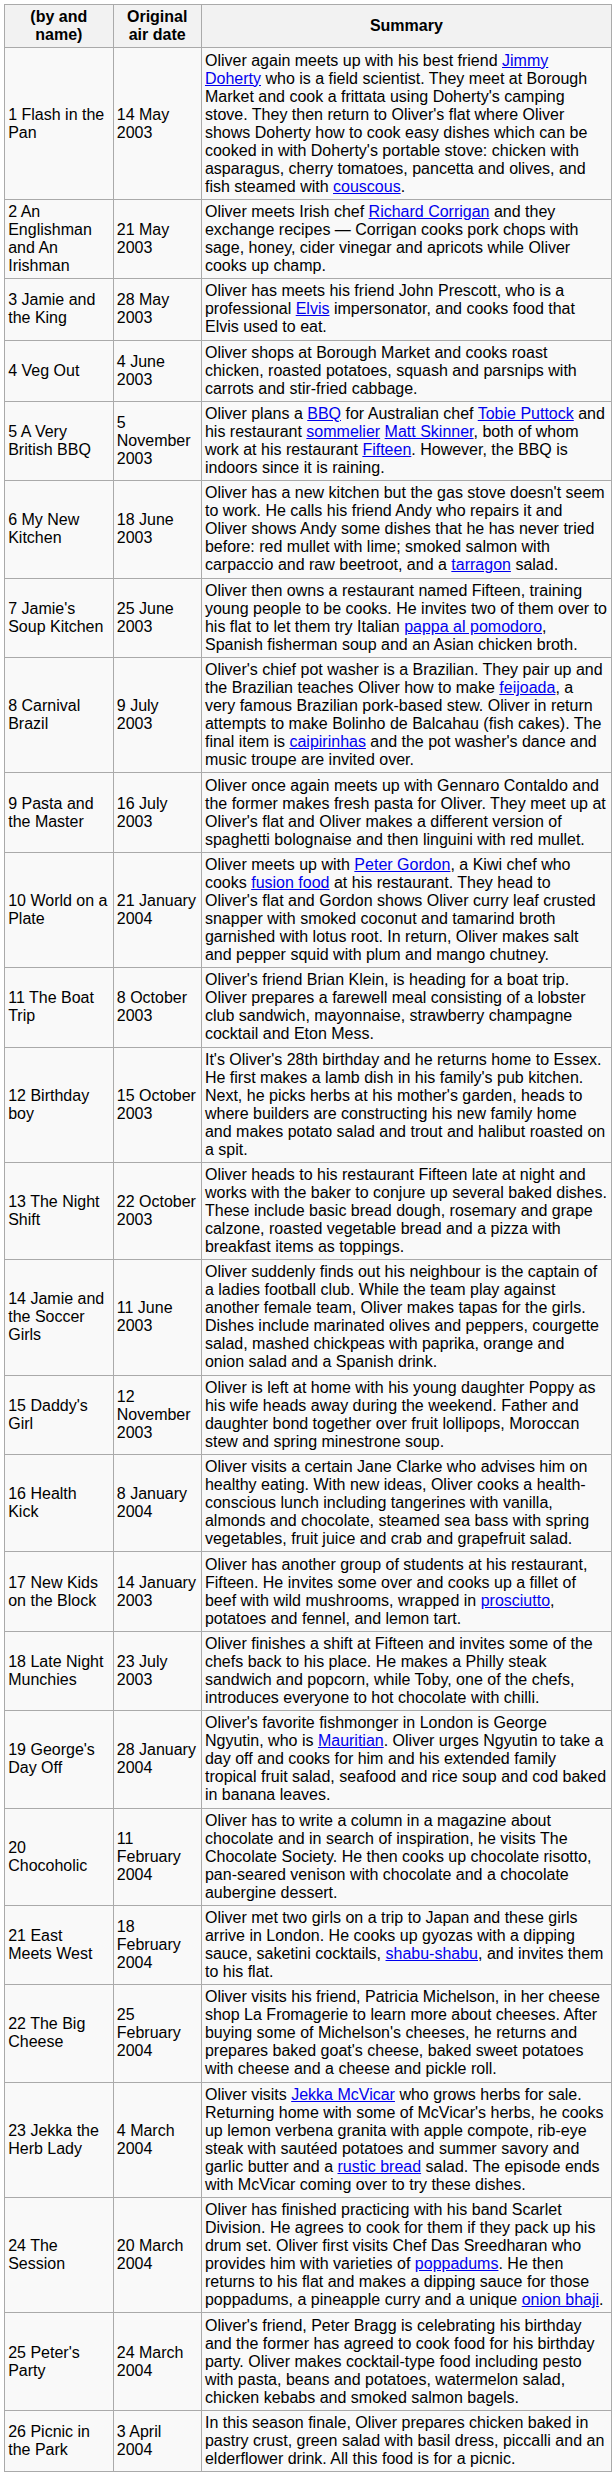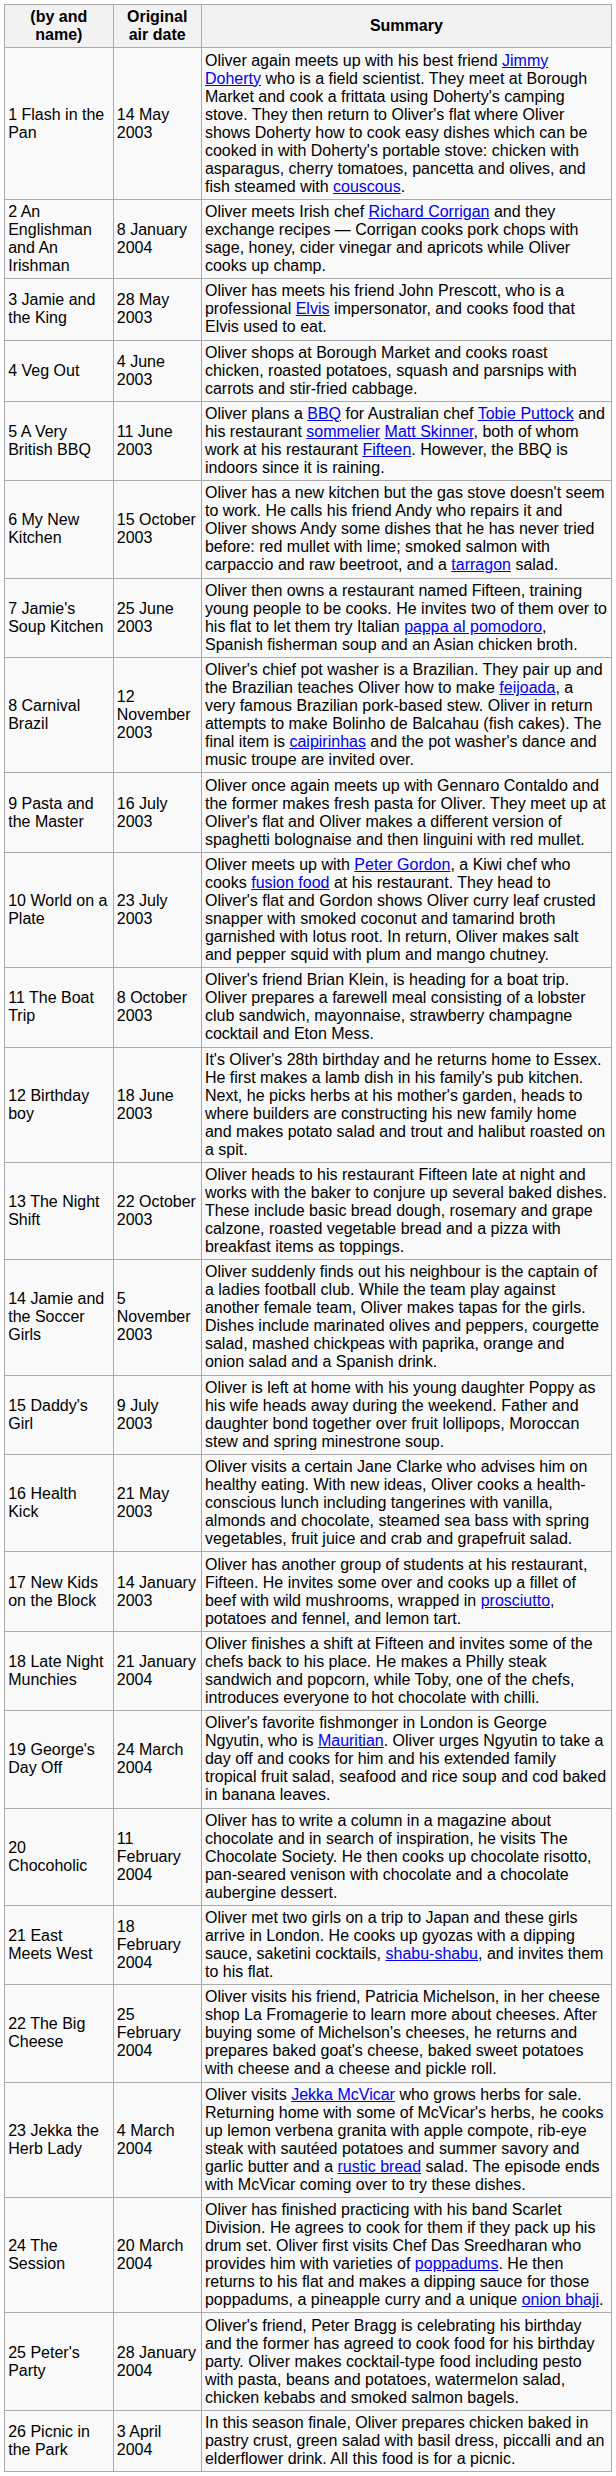 <table class="wikitable">
 <tr>
 <th> (by  and name)</th>
 <th>Original air date</th>
 <th>Summary</th>
 </tr>
 <tr>
 <td>1 Flash in the Pan</td>
 <td>14 May 2003</td>
 <td>Oliver again meets up with his best friend <a href='#'>Jimmy Doherty</a> who is a field scientist. They meet at Borough Market and cook a frittata using Doherty's camping stove. They then return to Oliver's flat where Oliver shows Doherty how to cook easy dishes which can be cooked in with Doherty's portable stove: chicken with asparagus, cherry tomatoes, pancetta and olives, and fish steamed with <a href='#'>couscous</a>.</td>
 </tr>
 <tr>
 <td>2 An Englishman and An Irishman</td>
-<td>21 May 2003</td>
+<td>8 January 2004</td>
 <td>Oliver meets Irish chef <a href='#'>Richard Corrigan</a> and they exchange recipes — Corrigan cooks pork chops with sage, honey, cider vinegar and apricots while Oliver cooks up champ.</td>
 </tr>
 <tr>
 <td>3 Jamie and the King</td>
 <td>28 May 2003</td>
 <td>Oliver has meets his friend John Prescott, who is a professional <a href='#'>Elvis</a> impersonator, and cooks food that Elvis used to eat.</td>
 </tr>
 <tr>
 <td>4 Veg Out</td>
 <td>4 June 2003</td>
 <td>Oliver shops at Borough Market and cooks roast chicken, roasted potatoes, squash and parsnips with carrots and stir-fried cabbage.</td>
 </tr>
 <tr>
 <td>5 A Very British BBQ</td>
-<td>5 November 2003</td>
+<td>11 June 2003</td>
 <td>Oliver plans a <a href='#'>BBQ</a> for Australian chef <a href='#'>Tobie Puttock</a> and his restaurant <a href='#'>sommelier</a> <a href='#'>Matt Skinner</a>, both of whom work at his restaurant <a href='#'>Fifteen</a>. However, the BBQ is indoors since it is raining.</td>
 </tr>
 <tr>
 <td>6 My New Kitchen</td>
-<td>18 June 2003</td>
+<td>15 October 2003</td>
 <td>Oliver has a new kitchen but the gas stove doesn't seem to work. He calls his friend Andy who repairs it and Oliver shows Andy some dishes that he has never tried before: red mullet with lime; smoked salmon with carpaccio and raw beetroot, and a <a href='#'>tarragon</a> salad.</td>
 </tr>
 <tr>
 <td>7 Jamie's Soup Kitchen</td>
 <td>25 June 2003</td>
 <td>Oliver then owns a restaurant named Fifteen, training young people to be cooks. He invites two of them over to his flat to let them try Italian <a href='#'>pappa al pomodoro</a>, Spanish fisherman soup and an Asian chicken broth.</td>
 </tr>
 <tr>
 <td>8 Carnival Brazil</td>
-<td>9 July 2003</td>
+<td>12 November 2003</td>
 <td>Oliver's chief pot washer is a Brazilian. They pair up and the Brazilian teaches Oliver how to make <a href='#'>feijoada</a>, a very famous Brazilian pork-based stew. Oliver in return attempts to make Bolinho de Balcahau (fish cakes). The final item is <a href='#'>caipirinhas</a> and the pot washer's dance and music troupe are invited over.</td>
 </tr>
 <tr>
 <td>9 Pasta and the Master</td>
 <td>16 July 2003</td>
 <td>Oliver once again meets up with Gennaro Contaldo and the former makes fresh pasta for Oliver. They meet up at Oliver's flat and Oliver makes a different version of spaghetti bolognaise and then linguini with red mullet.</td>
 </tr>
 <tr>
 <td>10 World on a Plate</td>
-<td>21 January 2004</td>
+<td>23 July 2003</td>
 <td>Oliver meets up with <a href='#'>Peter Gordon</a>, a Kiwi chef who cooks <a href='#'>fusion food</a> at his restaurant. They head to Oliver's flat and Gordon shows Oliver curry leaf crusted snapper with smoked coconut and tamarind broth garnished with lotus root. In return, Oliver makes salt and pepper squid with plum and mango chutney.</td>
 </tr>
 <tr>
 <td>11 The Boat Trip</td>
 <td>8 October 2003</td>
 <td>Oliver's friend Brian Klein, is heading for a boat trip. Oliver prepares a farewell meal consisting of a lobster club sandwich, mayonnaise, strawberry champagne cocktail and Eton Mess.</td>
 </tr>
 <tr>
 <td>12 Birthday boy</td>
-<td>15 October 2003</td>
+<td>18 June 2003</td>
 <td>It's Oliver's 28th birthday and he returns home to Essex. He first makes a lamb dish in his family's pub kitchen. Next, he picks herbs at his mother's garden, heads to where builders are constructing his new family home and makes potato salad and trout and halibut roasted on a spit.</td>
 </tr>
 <tr>
 <td>13 The Night Shift</td>
 <td>22 October 2003</td>
 <td>Oliver heads to his restaurant Fifteen late at night and works with the baker to conjure up several baked dishes. These include basic bread dough, rosemary and grape calzone, roasted vegetable bread and a pizza with breakfast items as toppings.</td>
 </tr>
 <tr>
 <td>14 Jamie and the Soccer Girls</td>
-<td>11 June 2003</td>
+<td>5 November 2003</td>
 <td>Oliver suddenly finds out his neighbour is the captain of a ladies football club. While the team play against another female team, Oliver makes tapas for the girls. Dishes include marinated olives and peppers, courgette salad, mashed chickpeas with paprika, orange and onion salad and a Spanish drink.</td>
 </tr>
 <tr>
 <td>15 Daddy's Girl</td>
-<td>12 November 2003</td>
+<td>9 July 2003</td>
 <td>Oliver is left at home with his young daughter Poppy as his wife heads away during the weekend. Father and daughter bond together over fruit lollipops, Moroccan stew and spring minestrone soup.</td>
 </tr>
 <tr>
 <td>16 Health Kick</td>
-<td>8 January 2004</td>
+<td>21 May 2003</td>
 <td>Oliver visits a certain Jane Clarke who advises him on healthy eating. With new ideas, Oliver cooks a health-conscious lunch including tangerines with vanilla, almonds and chocolate, steamed sea bass with spring vegetables, fruit juice and crab and grapefruit salad.</td>
 </tr>
 <tr>
 <td>17 New Kids on the Block</td>
 <td>14 January 2003</td>
 <td>Oliver has another group of students at his restaurant, Fifteen. He invites some over and cooks up a fillet of beef with wild mushrooms, wrapped in <a href='#'>prosciutto</a>, potatoes and fennel, and lemon tart.</td>
 </tr>
 <tr>
 <td>18 Late Night Munchies</td>
-<td>23 July 2003</td>
+<td>21 January 2004</td>
 <td>Oliver finishes a shift at Fifteen and invites some of the chefs back to his place. He makes a Philly steak sandwich and popcorn, while Toby, one of the chefs, introduces everyone to hot chocolate with chilli.</td>
 </tr>
 <tr>
 <td>19 George's Day Off</td>
-<td>28 January 2004</td>
+<td>24 March 2004</td>
 <td>Oliver's favorite fishmonger in London is George Ngyutin, who is <a href='#'>Mauritian</a>. Oliver urges Ngyutin to take a day off and cooks for him and his extended family tropical fruit salad, seafood and rice soup and cod baked in banana leaves.</td>
 </tr>
 <tr>
 <td>20 Chocoholic</td>
 <td>11 February 2004</td>
 <td>Oliver has to write a column in a magazine about chocolate and in search of inspiration, he visits The Chocolate Society. He then cooks up chocolate risotto, pan-seared venison with chocolate and a chocolate aubergine dessert.</td>
 </tr>
 <tr>
 <td>21 East Meets West</td>
 <td>18 February 2004</td>
 <td>Oliver met two girls on a trip to Japan and these girls arrive in London. He cooks up gyozas with a dipping sauce, saketini cocktails, <a href='#'>shabu-shabu</a>, and invites them to his flat.</td>
 </tr>
 <tr>
 <td>22 The Big Cheese</td>
 <td>25 February 2004</td>
 <td>Oliver visits his friend, Patricia Michelson, in her cheese shop La Fromagerie to learn more about cheeses. After buying some of Michelson's cheeses, he returns and prepares baked goat's cheese, baked sweet potatoes with cheese and a cheese and pickle roll.</td>
 </tr>
 <tr>
 <td>23 Jekka the Herb Lady</td>
 <td>4 March 2004</td>
 <td>Oliver visits <a href='#'>Jekka McVicar</a> who grows herbs for sale. Returning home with some of McVicar's herbs, he cooks up lemon verbena granita with apple compote, rib-eye steak with sautéed potatoes and summer savory and garlic butter and a <a href='#'>rustic bread</a> salad. The episode ends with McVicar coming over to try these dishes.</td>
 </tr>
 <tr>
 <td>24 The Session</td>
 <td>20 March 2004</td>
 <td>Oliver has finished practicing with his band Scarlet Division. He agrees to cook for them if they pack up his drum set. Oliver first visits Chef Das Sreedharan who provides him with varieties of <a href='#'>poppadums</a>. He then returns to his flat and makes a dipping sauce for those poppadums, a pineapple curry and a unique <a href='#'>onion bhaji</a>.</td>
 </tr>
 <tr>
 <td>25 Peter's Party</td>
-<td>24 March 2004</td>
+<td>28 January 2004</td>
 <td>Oliver's friend, Peter Bragg is celebrating his birthday and the former has agreed to cook food for his birthday party. Oliver makes cocktail-type food including pesto with pasta, beans and potatoes, watermelon salad, chicken kebabs and smoked salmon bagels.</td>
 </tr>
 <tr>
 <td>26 Picnic in the Park</td>
 <td>3 April 2004</td>
 <td>In this season finale, Oliver prepares chicken baked in pastry crust, green salad with basil dress, piccalli and an elderflower drink. All this food is for a picnic.</td>
 </tr>
 <tr>
 </tr>
 </table>
